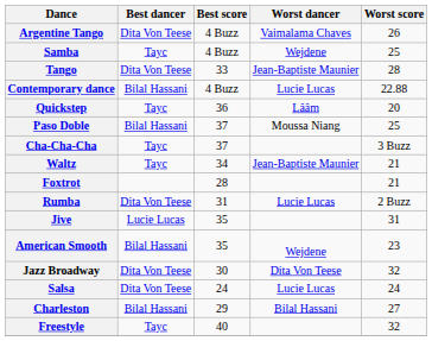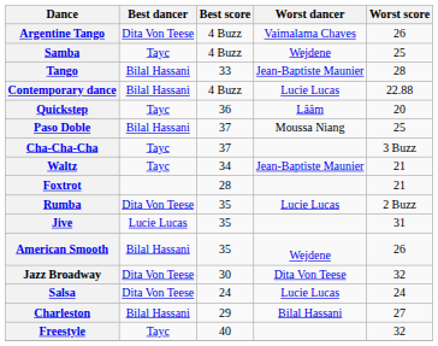 <table class="wikitable sortable" style="text-align:center;">
 <tr>
 <th>Dance</th>
 <th class="sortable">Best dancer</th>
 <th>Best score</th>
 <th class="sortable">Worst dancer</th>
 <th>Worst score</th>
 </tr>
 <tr>
 <th><a href='#'>Argentine Tango</a></th>
 <td><a href='#'>Dita Von Teese</a></td>
 <td>4 Buzz</td>
 <td><a href='#'>Vaimalama Chaves</a></td>
 <td>26</td>
 </tr>
 <tr>
 <th><a href='#'>Samba</a></th>
 <td><a href='#'>Tayc</a></td>
 <td>4 Buzz</td>
 <td><a href='#'>Wejdene</a></td>
 <td>25</td>
 </tr>
 <tr>
 <th><a href='#'>Tango</a></th>
-<td><a href='#'>Dita Von Teese</a></td>
+<td><a href='#'>Bilal Hassani</a></td>
 <td>33</td>
 <td><a href='#'>Jean-Baptiste Maunier</a></td>
 <td>28</td>
 </tr>
 <tr>
 <th><a href='#'>Contemporary dance</a></th>
 <td><a href='#'>Bilal Hassani</a></td>
 <td>4 Buzz</td>
 <td><a href='#'>Lucie Lucas</a></td>
 <td>22.88</td>
 </tr>
 <tr>
 <th><a href='#'>Quickstep</a></th>
 <td><a href='#'>Tayc</a></td>
 <td>36</td>
 <td><a href='#'>Lââm</a></td>
 <td>20</td>
 </tr>
 <tr>
 <th><a href='#'>Paso Doble</a></th>
 <td><a href='#'>Bilal Hassani</a></td>
 <td>37</td>
 <td>Moussa Niang</td>
 <td>25</td>
 </tr>
 <tr>
 <th><a href='#'>Cha-Cha-Cha</a></th>
 <td><a href='#'>Tayc</a></td>
 <td>37</td>
 <td><br></td>
 <td>3 Buzz</td>
 </tr>
 <tr>
 <th><a href='#'>Waltz</a></th>
 <td><a href='#'>Tayc</a></td>
 <td>34</td>
 <td><a href='#'>Jean-Baptiste Maunier</a></td>
 <td>21</td>
 </tr>
 <tr>
 <th><a href='#'>Foxtrot</a></th>
 <td></td>
 <td>28</td>
 <td></td>
 <td>21</td>
 </tr>
 <tr>
 <th><a href='#'>Rumba</a></th>
 <td><a href='#'>Dita Von Teese</a></td>
-<td>31</td>
+<td>35</td>
 <td><a href='#'>Lucie Lucas</a></td>
 <td>2 Buzz</td>
 </tr>
 <tr>
 <th><a href='#'>Jive</a></th>
 <td><a href='#'>Lucie Lucas</a></td>
 <td>35</td>
 <td></td>
 <td>31</td>
 </tr>
 <tr>
 <th><a href='#'>American Smooth</a></th>
 <td><a href='#'>Bilal Hassani</a></td>
 <td>35</td>
 <td><br><a href='#'>Wejdene</a></td>
-<td>23</td>
+<td>26</td>
 </tr>
 <tr>
 <th>Jazz Broadway</th>
 <td><a href='#'>Dita Von Teese</a></td>
 <td>30</td>
 <td><a href='#'>Dita Von Teese</a></td>
 <td>32</td>
 </tr>
 <tr>
 <th><a href='#'>Salsa</a></th>
 <td><a href='#'>Dita Von Teese</a></td>
 <td>24</td>
 <td><a href='#'>Lucie Lucas</a></td>
 <td>24</td>
 </tr>
 <tr>
 <th><a href='#'>Charleston</a></th>
 <td><a href='#'>Bilal Hassani</a><br></td>
 <td>29</td>
 <td><a href='#'>Bilal Hassani</a><br></td>
 <td>27</td>
 </tr>
 <tr>
 <th><a href='#'>Freestyle</a></th>
 <td><a href='#'>Tayc</a></td>
 <td>40</td>
 <td></td>
 <td>32</td>
 </tr>
 <tr>
 </tr>
 </table>
